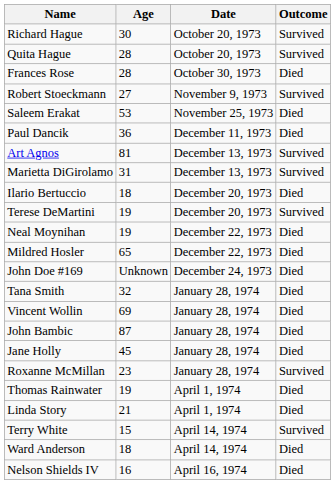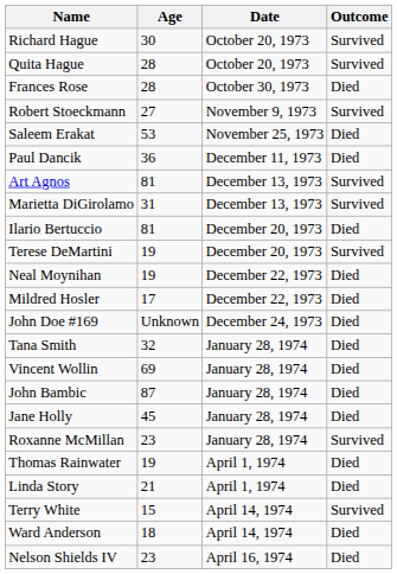 <table class="wikitable">
 <tr>
 <th>Name</th>
 <th>Age</th>
 <th>Date</th>
 <th>Outcome</th>
 </tr>
 <tr>
 <td>Richard Hague</td>
 <td>30</td>
 <td>October 20, 1973</td>
 <td>Survived</td>
 </tr>
 <tr>
 <td>Quita Hague</td>
 <td>28</td>
 <td>October 20, 1973</td>
 <td>Survived</td>
 </tr>
 <tr>
 <td>Frances Rose</td>
 <td>28</td>
 <td>October 30, 1973</td>
 <td>Died</td>
 </tr>
 <tr>
 <td>Robert Stoeckmann</td>
 <td>27</td>
 <td>November 9, 1973</td>
 <td>Survived</td>
 </tr>
 <tr>
 <td>Saleem Erakat</td>
 <td>53</td>
 <td>November 25, 1973</td>
 <td>Died</td>
 </tr>
 <tr>
 <td>Paul Dancik</td>
 <td>36</td>
 <td>December 11, 1973</td>
 <td>Died</td>
 </tr>
 <tr>
 <td><a href='#'>Art Agnos</a></td>
 <td>81</td>
 <td>December 13, 1973</td>
 <td>Survived</td>
 </tr>
 <tr>
 <td>Marietta DiGirolamo</td>
 <td>31</td>
 <td>December 13, 1973</td>
 <td>Survived</td>
 </tr>
 <tr>
 <td>Ilario Bertuccio</td>
-<td>18</td>
+<td>81</td>
 <td>December 20, 1973</td>
 <td>Died</td>
 </tr>
 <tr>
 <td>Terese DeMartini</td>
 <td>19</td>
 <td>December 20, 1973</td>
 <td>Survived</td>
 </tr>
 <tr>
 <td>Neal Moynihan</td>
 <td>19</td>
 <td>December 22, 1973</td>
 <td>Died</td>
 </tr>
 <tr>
 <td>Mildred Hosler</td>
-<td>65</td>
+<td>17</td>
 <td>December 22, 1973</td>
 <td>Died</td>
 </tr>
 <tr>
 <td>John Doe #169</td>
 <td>Unknown</td>
 <td>December 24, 1973</td>
 <td>Died</td>
 </tr>
 <tr>
 <td>Tana Smith</td>
 <td>32</td>
 <td>January 28, 1974</td>
 <td>Died</td>
 </tr>
 <tr>
 <td>Vincent Wollin</td>
 <td>69</td>
 <td>January 28, 1974</td>
 <td>Died</td>
 </tr>
 <tr>
 <td>John Bambic</td>
 <td>87</td>
 <td>January 28, 1974</td>
 <td>Died</td>
 </tr>
 <tr>
 <td>Jane Holly</td>
 <td>45</td>
 <td>January 28, 1974</td>
 <td>Died</td>
 </tr>
 <tr>
 <td>Roxanne McMillan</td>
 <td>23</td>
 <td>January 28, 1974</td>
 <td>Survived</td>
 </tr>
 <tr>
 <td>Thomas Rainwater</td>
 <td>19</td>
 <td>April 1, 1974</td>
 <td>Died</td>
 </tr>
 <tr>
 <td>Linda Story</td>
 <td>21</td>
 <td>April 1, 1974</td>
 <td>Died</td>
 </tr>
 <tr>
 <td>Terry White</td>
 <td>15</td>
 <td>April 14, 1974</td>
 <td>Survived</td>
 </tr>
 <tr>
 <td>Ward Anderson</td>
 <td>18</td>
 <td>April 14, 1974</td>
 <td>Died</td>
 </tr>
 <tr>
 <td>Nelson Shields IV</td>
-<td>16</td>
+<td>23</td>
 <td>April 16, 1974</td>
 <td>Died</td>
 </tr>
 </table>
